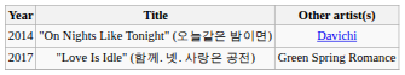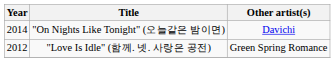 <table class="wikitable" style="text-align: center;">
 <tr>
 <th>Year</th>
 <th>Title</th>
 <th>Other artist(s)</th>
 </tr>
 <tr>
 <td>2014</td>
 <td>"On Nights Like Tonight" (오늘같은 밤이면)</td>
 <td><a href='#'>Davichi</a></td>
 </tr>
 <tr>
-<td>2017</td>
+<td>2012</td>
 <td>"Love Is Idle" (함께. 넷. 사랑은 공전)</td>
 <td>Green Spring Romance</td>
 </tr>
 <tr>
 </tr>
 </table>
